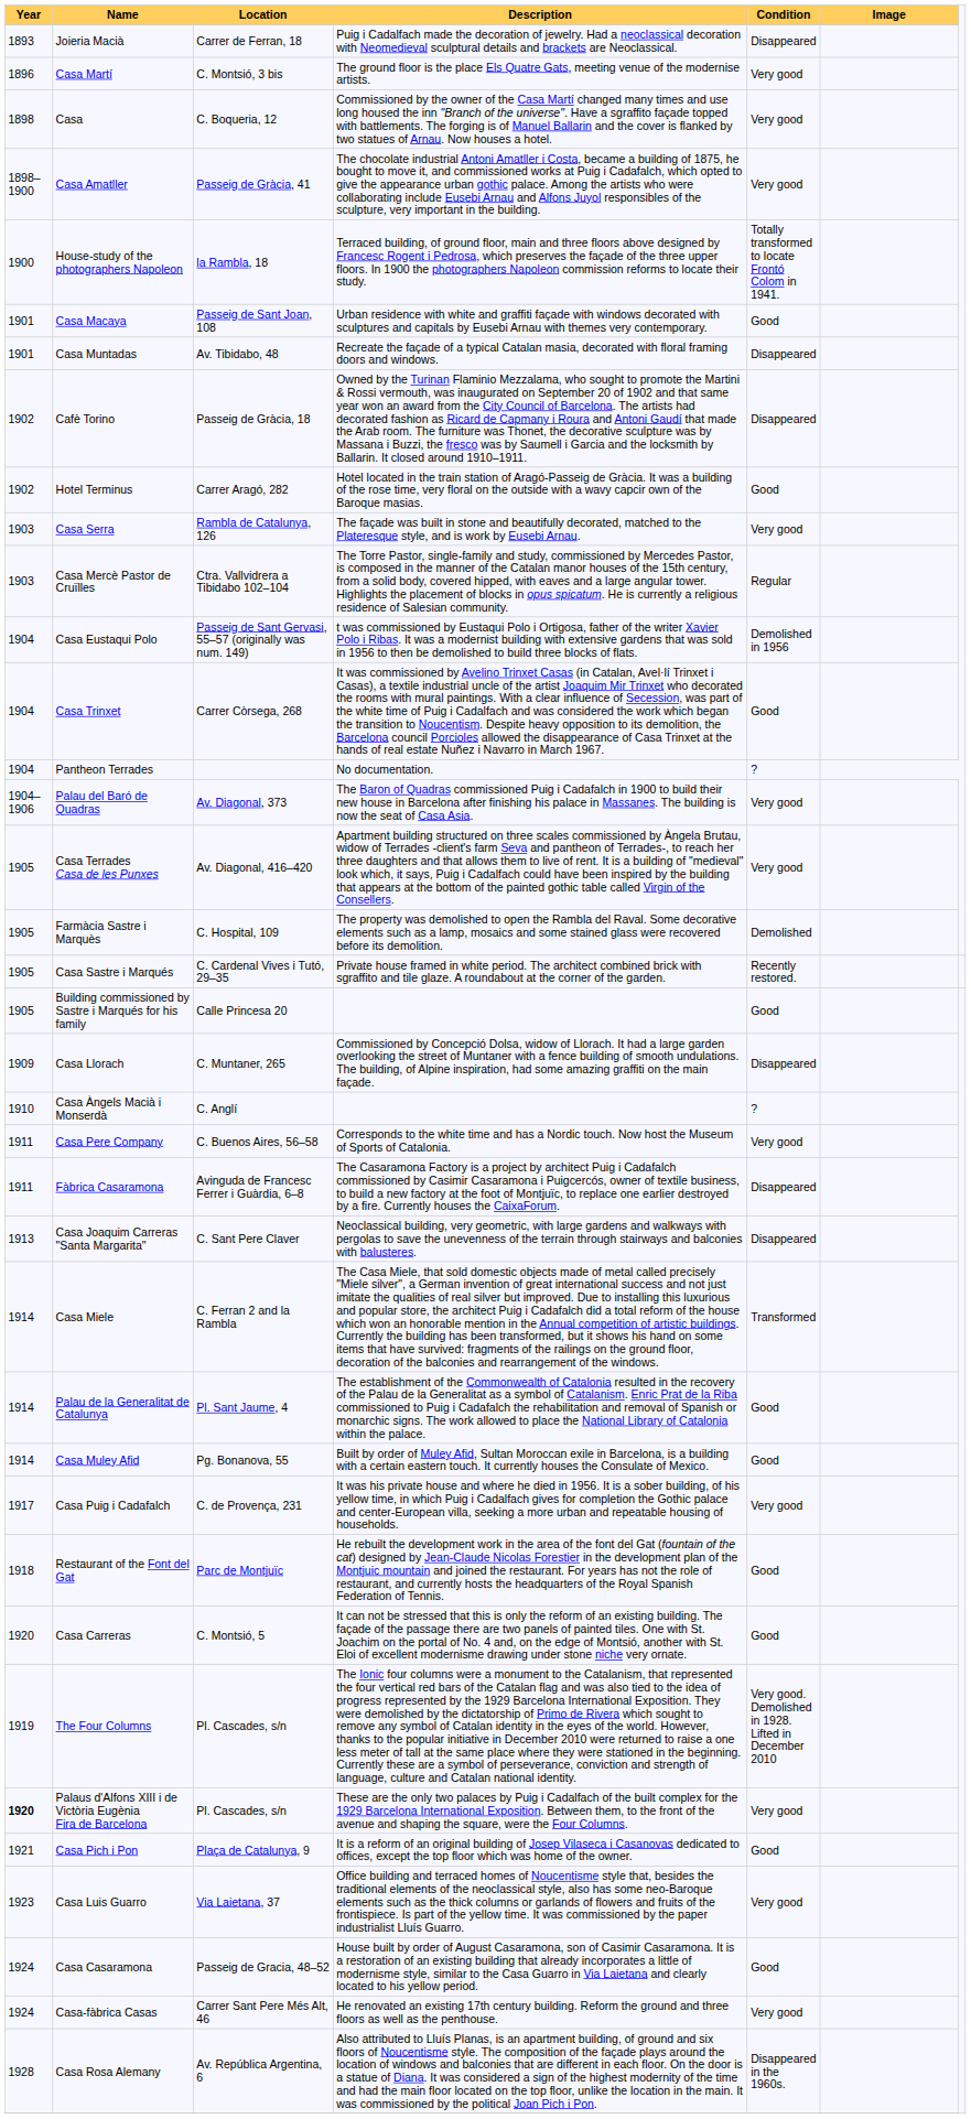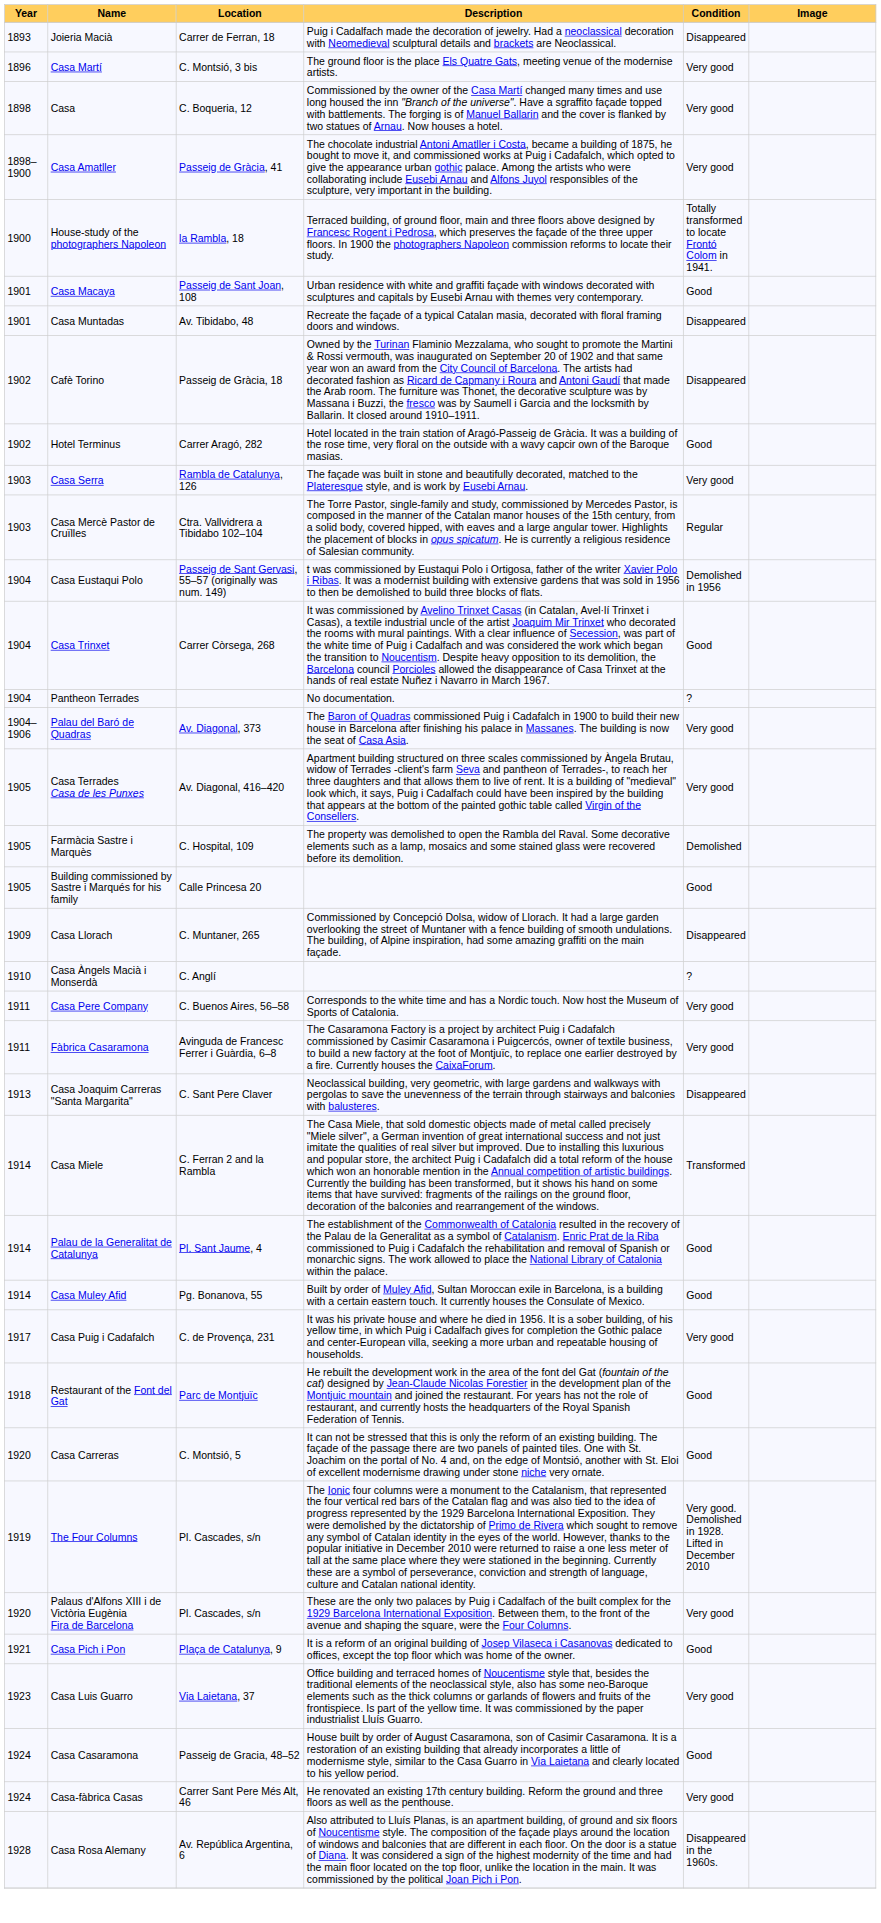 <table bgcolor="#f7f8ff" cellpadding="4" cellspacing="0" border="1" style="font-size: 95%; border: #cccccc solid 1px; border-collapse: collapse;">
 <tr>
 <th width="5%" style="background:#ffce5d;">Year</th>
 <th width="15%" style="background:#ffce5d;">Name</th>
 <th width="15%" style="background:#ffce5d;">Location</th>
 <th width="45%" style="background:#ffce5d;">Description</th>
 <th width="5%" style="background:#ffce5d;">Condition</th>
 <th width="15%" style="background:#ffce5d;">Image</th>
 </tr>
 <tr ---->
 </tr>
 <tr>
 <td>1893</td>
 <td>Joieria Macià</td>
 <td>Carrer de Ferran, 18</td>
 <td>Puig i Cadalfach made the decoration of jewelry. Had a <a href='#'>neoclassical</a> decoration with <a href='#'>Neomedieval</a> sculptural details and <a href='#'>brackets</a> are Neoclassical.</td>
 <td>Disappeared</td>
 <td></td>
 </tr>
 <tr>
 <td>1896</td>
 <td><a href='#'>Casa Martí</a></td>
 <td>C. Montsió, 3 bis <br> <small></small></td>
 <td>The ground floor is the place <a href='#'>Els Quatre Gats</a>, meeting venue of the modernise artists.</td>
 <td>Very good</td>
 <td></td>
 </tr>
 <tr>
 <td>1898</td>
 <td>Casa</td>
 <td>C. Boqueria, 12 <br> <small></small></td>
 <td>Commissioned by the owner of the <a href='#'>Casa Martí</a> changed many times and use long housed the inn <em>"Branch of the universe"</em>. Have a sgraffito façade topped with battlements. The forging is of <a href='#'>Manuel Ballarin</a> and the cover is flanked by two statues of <a href='#'>Arnau</a>. Now houses a hotel.</td>
 <td>Very good</td>
 <td></td>
 </tr>
 <tr>
 <td>1898–1900</td>
 <td><a href='#'>Casa Amatller</a></td>
 <td><a href='#'>Passeig de Gràcia</a>, 41 <br> <small></small></td>
 <td>The chocolate industrial <a href='#'>Antoni Amatller i Costa</a>, became a building of 1875, he bought to move it, and commissioned works at Puig i Cadafalch, which opted to give the appearance urban <a href='#'>gothic</a> palace. Among the artists who were collaborating include <a href='#'>Eusebi Arnau</a> and <a href='#'>Alfons Juyol</a> responsibles of the sculpture, very important in the building.</td>
 <td>Very good</td>
 <td></td>
 </tr>
 <tr>
 <td>1900</td>
 <td>House-study of the <a href='#'>photographers Napoleon</a></td>
 <td><a href='#'>la Rambla</a>, 18 <br> <small></small></td>
 <td>Terraced building, of ground floor, main and three floors above designed by <a href='#'>Francesc Rogent i Pedrosa</a>, which preserves the façade of the three upper floors. In 1900 the <a href='#'>photographers Napoleon</a> commission reforms to locate their study.</td>
 <td>Totally transformed to locate <a href='#'>Frontó Colom</a> in 1941.</td>
 <td></td>
 </tr>
 <tr>
 <td>1901</td>
 <td><a href='#'>Casa Macaya</a></td>
 <td><a href='#'>Passeig de Sant Joan</a>, 108 <br> <small></small></td>
 <td>Urban residence with white and graffiti façade with windows decorated with sculptures and capitals by Eusebi Arnau with themes very contemporary.</td>
 <td>Good</td>
 <td></td>
 </tr>
 <tr>
 <td>1901</td>
 <td>Casa Muntadas</td>
 <td>Av. Tibidabo, 48 <br> <small></small></td>
 <td>Recreate the façade of a typical Catalan masia, decorated with floral framing doors and windows.</td>
 <td>Disappeared</td>
 <td></td>
 </tr>
 <tr>
 <td>1902</td>
 <td>Cafè Torino</td>
 <td>Passeig de Gràcia, 18</td>
 <td>Owned by the <a href='#'>Turinan</a> Flaminio Mezzalama, who sought to promote the Martini & Rossi vermouth, was inaugurated on September 20 of 1902 and that same year won an award from the <a href='#'>City Council of Barcelona</a>. The artists had decorated fashion as <a href='#'>Ricard de Capmany i Roura</a> and <a href='#'>Antoni Gaudí</a> that made the Arab room. The furniture was Thonet, the decorative sculpture was by Massana i Buzzi, the <a href='#'>fresco</a> was by Saumell i Garcia and the locksmith by Ballarin. It closed around 1910–1911.</td>
 <td>Disappeared</td>
 <td></td>
 </tr>
 <tr>
 <td>1902</td>
 <td>Hotel Terminus</td>
 <td>Carrer Aragó, 282</td>
 <td>Hotel located in the train station of Aragó-Passeig de Gràcia. It was a building of the rose time, very floral on the outside with a wavy capcir own of the Baroque masias.</td>
 <td>Good</td>
 <td></td>
 </tr>
 <tr>
 <td>1903</td>
 <td><a href='#'>Casa Serra</a></td>
 <td><a href='#'>Rambla de Catalunya</a>, 126 <br> <small></small></td>
 <td>The façade was built in stone and beautifully decorated, matched to the <a href='#'>Plateresque</a> style, and is work by <a href='#'>Eusebi Arnau</a>.</td>
 <td>Very good</td>
 <td></td>
 </tr>
 <tr>
 <td>1903</td>
 <td>Casa Mercè Pastor de Cruïlles</td>
 <td>Ctra. Vallvidrera a Tibidabo 102–104<br> <small></small></td>
 <td>The Torre Pastor, single-family and study, commissioned by Mercedes Pastor, is composed in the manner of the Catalan manor houses of the 15th century, from a solid body, covered hipped, with eaves and a large angular tower. Highlights the placement of blocks in <em><a href='#'>opus spicatum</a></em>. He is currently a religious residence of Salesian community.</td>
 <td>Regular</td>
 <td></td>
 </tr>
 <tr>
 <td>1904</td>
 <td>Casa Eustaqui Polo</td>
 <td><a href='#'>Passeig de Sant Gervasi</a>, 55–57 (originally was num. 149)</td>
 <td>t was commissioned by Eustaqui Polo i Ortigosa, father of the writer <a href='#'>Xavier Polo i Ribas</a>. It was a modernist building with extensive gardens that was sold in 1956 to then be demolished to build three blocks of flats.</td>
 <td>Demolished in 1956</td>
 <td></td>
 </tr>
 <tr>
 <td>1904</td>
 <td><a href='#'>Casa Trinxet</a></td>
 <td>Carrer Còrsega, 268</td>
 <td>It was commissioned by <a href='#'>Avelino Trinxet Casas</a> (in Catalan, Avel·lí Trinxet i Casas), a textile industrial uncle of the artist <a href='#'>Joaquim Mir Trinxet</a> who decorated the rooms with mural paintings. With a clear influence of <a href='#'>Secession</a>, was part of the white time of Puig i Cadalfach and was considered the work which began the transition to <a href='#'>Noucentism</a>. Despite heavy opposition to its demolition, the <a href='#'>Barcelona</a> council <a href='#'>Porcioles</a> allowed the disappearance of Casa Trinxet at the hands of real estate Nuñez i Navarro in March 1967.</td>
 <td>Good</td>
 <td></td>
 </tr>
 <tr>
 <td>1904</td>
 <td>Pantheon Terrades</td>
 <td></td>
 <td>No documentation.</td>
 <td>?</td>
 </tr>
 <tr>
 <td>1904–1906</td>
 <td><a href='#'>Palau del Baró de Quadras</a></td>
 <td><a href='#'>Av. Diagonal</a>, 373 <br> <small></small></td>
 <td>The <a href='#'>Baron of Quadras</a> commissioned Puig i Cadafalch in 1900 to build their new house in Barcelona after finishing his palace in <a href='#'>Massanes</a>. The building is now the seat of <a href='#'>Casa Asia</a>.</td>
 <td>Very good</td>
 <td></td>
 </tr>
 <tr>
 <td>1905</td>
 <td>Casa Terrades <br> <em><a href='#'>Casa de les Punxes</a></em></td>
 <td>Av. Diagonal, 416–420 <br> <small></small></td>
 <td>Apartment building structured on three scales commissioned by Àngela Brutau, widow of Terrades -client's farm <a href='#'>Seva</a> and pantheon of Terrades-, to reach her three daughters and that allows them to live of rent. It is a building of "medieval" look which, it says, Puig i Cadalfach could have been inspired by the building that appears at the bottom of the painted gothic table called <a href='#'>Virgin of the Consellers</a>.</td>
 <td>Very good</td>
 <td></td>
 </tr>
 <tr>
 <td>1905</td>
 <td>Farmàcia Sastre i Marquès</td>
 <td>C. Hospital, 109</td>
 <td>The property was demolished to open the Rambla del Raval. Some decorative elements such as a lamp, mosaics and some stained glass were recovered before its demolition.</td>
 <td>Demolished</td>
 <td></td>
 </tr>
 <tr>
 <td>1905</td>
-<td>Casa Sastre i Marqués</td>
-<td>C. Cardenal Vives i Tutó, 29–35 <br> <small></small></td>
-<td>Private house framed in white period. The architect combined brick with sgraffito and tile glaze. A roundabout at the corner of the garden.</td>
-<td>Recently restored.</td>
-<td></td>
-<td></td>
-</tr>
-<tr>
-<td>1905</td>
 <td>Building commissioned by Sastre i Marqués for his family</td>
 <td>Calle Princesa 20</td>
 <td></td>
 <td>Good</td>
 <td></td>
 </tr>
 <tr>
 <td>1909</td>
 <td>Casa Llorach</td>
 <td>C. Muntaner, 265</td>
 <td>Commissioned by Concepció Dolsa, widow of Llorach. It had a large garden overlooking the street of Muntaner with a fence building of smooth undulations. The building, of Alpine inspiration, had some amazing graffiti on the main façade.</td>
 <td>Disappeared</td>
 <td></td>
 </tr>
 <tr>
 <td>1910</td>
 <td>Casa Àngels Macià i Monserdà</td>
 <td>C. Anglí</td>
 <td></td>
 <td>?</td>
 <td></td>
 </tr>
 <tr>
 <td>1911</td>
 <td><a href='#'>Casa Pere Company</a></td>
 <td>C. Buenos Aires, 56–58 <br> <small></small></td>
 <td>Corresponds to the white time and has a Nordic touch. Now host the Museum of Sports of Catalonia.</td>
 <td>Very good</td>
 <td></td>
 </tr>
 <tr>
 <td>1911</td>
 <td><a href='#'>Fàbrica Casaramona</a></td>
 <td>Avinguda de Francesc Ferrer i Guàrdia, 6–8 <br> <small></small></td>
 <td>The Casaramona Factory is a project by architect Puig i Cadafalch commissioned by Casimir Casaramona i Puigcercós, owner of textile business, to build a new factory at the foot of Montjuïc, to replace one earlier destroyed by a fire. Currently houses the <a href='#'>CaixaForum</a>.</td>
-<td>Disappeared</td>
+<td>Very good</td>
 <td></td>
 </tr>
 <tr>
 <td>1913</td>
 <td>Casa Joaquim Carreras "Santa Margarita"</td>
 <td>C. Sant Pere Claver</td>
 <td>Neoclassical building, very geometric, with large gardens and walkways with pergolas to save the unevenness of the terrain through stairways and balconies with <a href='#'>balusteres</a>.</td>
 <td>Disappeared</td>
 <td></td>
 </tr>
 <tr>
 <td>1914</td>
 <td>Casa Miele</td>
 <td>C. Ferran 2 and la Rambla <br> <small></small></td>
 <td>The Casa Miele, that sold domestic objects made of metal called precisely "Miele silver", a German invention of great international success and not just imitate the qualities of real silver but improved. Due to installing this luxurious and popular store, the architect Puig i Cadafalch did a total reform of the house which won an honorable mention in the <a href='#'>Annual competition of artistic buildings</a>. Currently the building has been transformed, but it shows his hand on some items that have survived: fragments of the railings on the ground floor, decoration of the balconies and rearrangement of the windows.</td>
 <td>Transformed</td>
 <td></td>
 </tr>
 <tr>
 <td>1914</td>
 <td><a href='#'>Palau de la Generalitat de Catalunya</a></td>
 <td><a href='#'>Pl. Sant Jaume</a>, 4 <br> <small></small></td>
 <td>The establishment of the <a href='#'>Commonwealth of Catalonia</a> resulted in the recovery of the Palau de la Generalitat as a symbol of <a href='#'>Catalanism</a>. <a href='#'>Enric Prat de la Riba</a> commissioned to Puig i Cadafalch the rehabilitation and removal of Spanish or monarchic signs. The work allowed to place the <a href='#'>National Library of Catalonia</a> within the palace.</td>
 <td>Good</td>
 <td></td>
 </tr>
 <tr>
 <td>1914</td>
 <td><a href='#'>Casa Muley Afid</a></td>
 <td>Pg. Bonanova, 55 <br> <small></small></td>
 <td>Built by order of <a href='#'>Muley Afid</a>, Sultan Moroccan exile in Barcelona, is a building with a certain eastern touch. It currently houses the Consulate of Mexico.</td>
 <td>Good</td>
 <td></td>
 </tr>
 <tr>
 <td>1917</td>
 <td>Casa Puig i Cadafalch</td>
 <td>C. de Provença, 231 <br> <small></small></td>
 <td>It was his private house and where he died in 1956. It is a sober building, of his yellow time, in which Puig i Cadalfach gives for completion the Gothic palace and center-European villa, seeking a more urban and repeatable housing of households.</td>
 <td>Very good</td>
 <td></td>
 </tr>
 <tr>
 <td>1918</td>
 <td>Restaurant of the <a href='#'>Font del Gat</a></td>
 <td><a href='#'>Parc de Montjuïc</a> <br> <small></small></td>
 <td>He rebuilt the development work in the area of the font del Gat (<em>fountain of the cat</em>) designed by <a href='#'>Jean-Claude Nicolas Forestier</a> in the development plan of the <a href='#'>Montjuic mountain</a> and joined the restaurant. For years has not the role of restaurant, and currently hosts the headquarters of the Royal Spanish Federation of Tennis.</td>
 <td>Good</td>
 <td></td>
 </tr>
 <tr>
 <td>1920</td>
 <td>Casa Carreras</td>
 <td>C. Montsió, 5 <br> <small></small></td>
 <td>It can not be stressed that this is only the reform of an existing building. The façade of the passage there are two panels of painted tiles. One with St. Joachim on the portal of No. 4 and, on the edge of Montsió, another with St. Eloi of excellent modernisme drawing under stone <a href='#'>niche</a> very ornate.</td>
 <td>Good</td>
 <td></td>
 </tr>
 <tr>
 <td>1919</td>
 <td><a href='#'>The Four Columns</a></td>
 <td>Pl. Cascades, s/n</td>
 <td>The <a href='#'>Ionic</a> four columns were a monument to the Catalanism, that represented the four vertical red bars of the Catalan flag and was also tied to the idea of progress represented by the 1929 Barcelona International Exposition. They were demolished by the dictatorship of <a href='#'>Primo de Rivera</a> which sought to remove any symbol of Catalan identity in the eyes of the world. However, thanks to the popular initiative in December 2010 were returned to raise a one less meter of tall at the same place where they were stationed in the beginning. Currently these are a symbol of perseverance, conviction and strength of language, culture and Catalan national identity.</td>
 <td>Very good. Demolished in 1928. Lifted in December 2010</td>
 <td></td>
 </tr>
 <tr>
-<td><strong>1920</strong></td>
+<td>1920</td>
 <td>Palaus d'Alfons XIII i de Victòria Eugènia <br> <a href='#'>Fira de Barcelona</a></td>
 <td>Pl. Cascades, s/n <br> <small></small></td>
 <td>These are the only two palaces by Puig i Cadalfach of the built complex for the <a href='#'>1929 Barcelona International Exposition</a>. Between them, to the front of the avenue and shaping the square, were the <a href='#'>Four Columns</a>.</td>
 <td>Very good</td>
 <td></td>
 </tr>
 <tr>
 <td>1921</td>
 <td><a href='#'>Casa Pich i Pon</a></td>
 <td><a href='#'>Plaça de Catalunya</a>, 9 <br> <small></small></td>
 <td>It is a reform of an original building of <a href='#'>Josep Vilaseca i Casanovas</a> dedicated to offices, except the top floor which was home of the owner.</td>
 <td>Good</td>
 <td></td>
 </tr>
 <tr>
 <td>1923</td>
 <td>Casa Luis Guarro</td>
 <td><a href='#'>Via Laietana</a>, 37 <br> <small></small></td>
 <td>Office building and terraced homes of <a href='#'>Noucentisme</a> style that, besides the traditional elements of the neoclassical style, also has some neo-Baroque elements such as the thick columns or garlands of flowers and fruits of the frontispiece. Is part of the yellow time. It was commissioned by the paper industrialist Lluís Guarro.</td>
 <td>Very good</td>
 <td></td>
 </tr>
 <tr>
 <td>1924</td>
 <td>Casa Casaramona</td>
 <td>Passeig de Gracia, 48–52 <br> <small></small></td>
 <td>House built by order of August Casaramona, son of Casimir Casaramona. It is a restoration of an existing building that already incorporates a little of modernisme style, similar to the Casa Guarro in <a href='#'>Via Laietana</a> and clearly located to his yellow period.</td>
 <td>Good</td>
 <td></td>
 </tr>
 <tr>
 <td>1924</td>
 <td>Casa-fàbrica Casas</td>
 <td>Carrer Sant Pere Més Alt, 46<br></td>
 <td>He renovated an existing 17th century building. Reform the ground and three floors as well as the penthouse.</td>
 <td>Very good</td>
 <td></td>
 </tr>
 <tr>
 <td>1928</td>
 <td>Casa Rosa Alemany</td>
 <td>Av. República Argentina, 6 <br> <small></small></td>
 <td>Also attributed to Lluís Planas, is an apartment building, of ground and six floors of <a href='#'>Noucentisme</a> style. The composition of the façade plays around the location of windows and balconies that are different in each floor. On the door is a statue of <a href='#'>Diana</a>. It was considered a sign of the highest modernity of the time and had the main floor located on the top floor, unlike the location in the main. It was commissioned by the political <a href='#'>Joan Pich i Pon</a>.</td>
 <td>Disappeared in the 1960s.</td>
 <td></td>
 </tr>
 <tr>
 </tr>
 </table>
